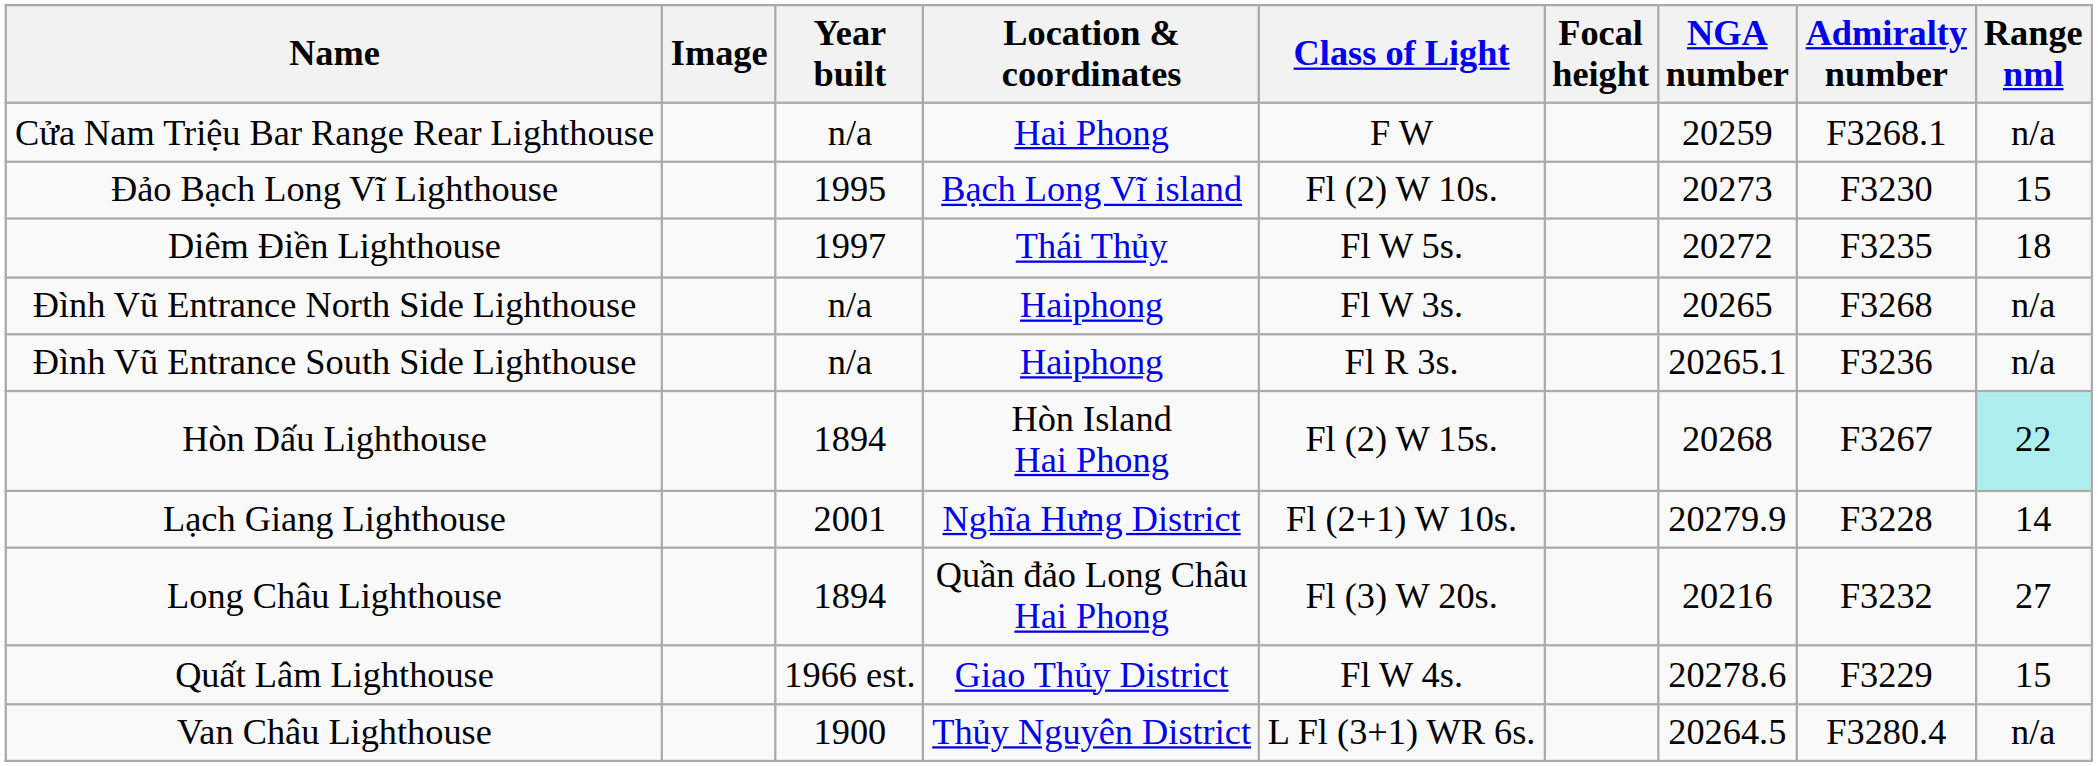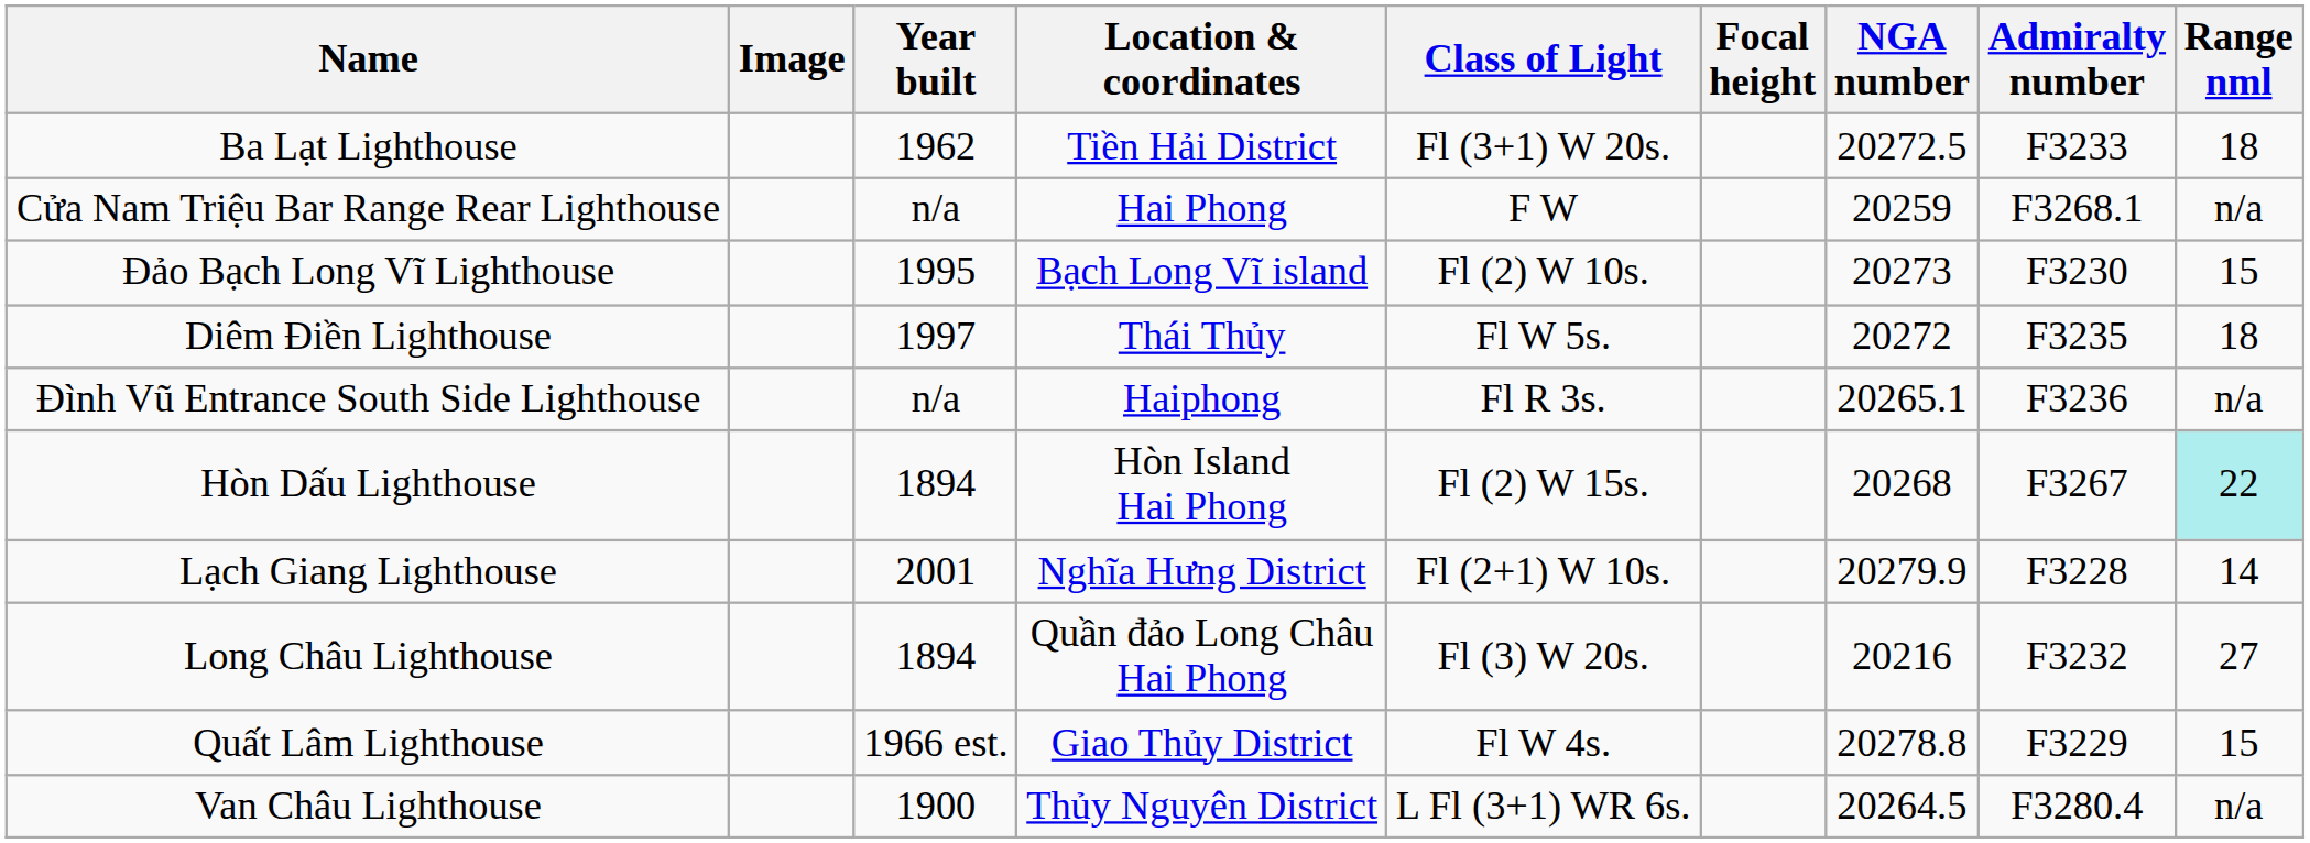 <table class="wikitable sortable" style="margin:auto;text-align:center">
 <tr>
 <th>Name</th>
 <th>Image</th>
 <th>Year<br>built</th>
 <th>Location &<br> coordinates</th>
 <th><a href='#'>Class of Light</a></th>
 <th>Focal<br>height</th>
 <th><a href='#'>NGA</a><br>number</th>
 <th><a href='#'>Admiralty</a><br>number</th>
 <th>Range<br><a href='#'>nml</a></th>
+</tr>
+<tr>
+<td>Ba Lạt Lighthouse</td>
+<td></td>
+<td>1962</td>
+<td><a href='#'>Tiền Hải District</a><br> </td>
+<td>Fl (3+1) W 20s.</td>
+<td></td>
+<td>20272.5</td>
+<td>F3233</td>
+<td>18</td>
 </tr>
 <tr>
 <td>Cửa Nam Triệu Bar Range Rear Lighthouse</td>
 <td> </td>
 <td>n/a</td>
 <td><a href='#'>Hai Phong</a><br> </td>
 <td>F W</td>
 <td></td>
 <td>20259</td>
 <td>F3268.1</td>
 <td>n/a</td>
 </tr>
 <tr>
 <td>Đảo Bạch Long Vĩ Lighthouse</td>
 <td> </td>
 <td>1995</td>
 <td><a href='#'>Bạch Long Vĩ island</a><br> </td>
 <td>Fl (2) W 10s.</td>
 <td></td>
 <td>20273</td>
 <td>F3230</td>
 <td>15</td>
 </tr>
 <tr>
 <td>Diêm Điền Lighthouse</td>
 <td></td>
 <td>1997</td>
 <td><a href='#'>Thái Thủy</a><br> </td>
 <td>Fl W 5s.</td>
 <td></td>
 <td>20272</td>
 <td>F3235</td>
 <td>18</td>
-</tr>
-<tr>
-<td>Đình Vũ Entrance North Side Lighthouse</td>
-<td> </td>
-<td>n/a</td>
-<td><a href='#'>Haiphong</a><br> </td>
-<td>Fl W 3s.</td>
-<td></td>
-<td>20265</td>
-<td>F3268</td>
-<td>n/a</td>
 </tr>
 <tr>
 <td>Đình Vũ Entrance South Side Lighthouse</td>
 <td> </td>
 <td>n/a</td>
 <td><a href='#'>Haiphong</a><br> </td>
 <td>Fl R 3s.</td>
 <td></td>
 <td>20265.1</td>
 <td>F3236</td>
 <td>n/a</td>
 </tr>
 <tr>
 <td>Hòn Dấu Lighthouse</td>
 <td></td>
 <td>1894</td>
 <td>Hòn Island<br><a href='#'>Hai Phong</a><br> </td>
 <td>Fl (2) W 15s.</td>
 <td></td>
 <td>20268</td>
 <td>F3267</td>
 <td style="background: paleturquoise;">22</td>
 </tr>
 <tr>
 <td>Lạch Giang Lighthouse</td>
 <td></td>
 <td>2001</td>
 <td><a href='#'>Nghĩa Hưng District</a><br> </td>
 <td>Fl (2+1) W 10s.</td>
 <td></td>
 <td>20279.9</td>
 <td>F3228</td>
 <td>14</td>
 </tr>
 <tr>
 <td>Long Châu Lighthouse</td>
 <td></td>
 <td>1894</td>
 <td>Quần đảo Long Châu<br> <a href='#'>Hai Phong</a><br> </td>
 <td>Fl (3) W 20s.</td>
 <td></td>
 <td>20216</td>
 <td>F3232</td>
 <td>27</td>
 </tr>
 <tr>
 <td>Quất Lâm Lighthouse</td>
 <td></td>
 <td>1966 est.</td>
 <td><a href='#'>Giao Thủy District</a><br> </td>
 <td>Fl W 4s.</td>
 <td></td>
-<td>20278.6</td>
+<td>20278.8</td>
 <td>F3229</td>
 <td>15</td>
 </tr>
 <tr>
 <td>Van Châu Lighthouse</td>
 <td></td>
 <td>1900</td>
 <td><a href='#'>Thủy Nguyên District</a><br> </td>
 <td>L Fl (3+1) WR 6s.</td>
 <td></td>
 <td>20264.5</td>
 <td>F3280.4</td>
 <td>n/a</td>
 </tr>
 <tr>
 </tr>
 </table>
